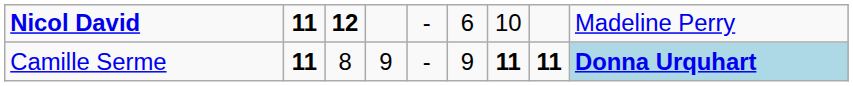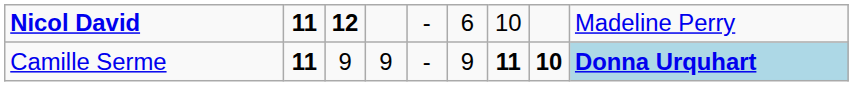 <table class="wikitable">
 <tr>
 <td width=180> <strong><a href='#'>Nicol David</a></strong></td>
 <td style="width:20px; text-align:center;"><strong>11</strong></td>
 <td style="width:20px; text-align:center;"><strong>12</strong></td>
 <td style="width:20px; text-align:center;"></td>
 <td style="width:20px; text-align:center;">-</td>
 <td style="width:20px; text-align:center;">6</td>
 <td style="width:20px; text-align:center;">10</td>
 <td style="width:20px; text-align:center;"></td>
 <td width=180> <a href='#'>Madeline Perry</a></td>
 </tr>
 <tr>
 <td> <a href='#'>Camille Serme</a></td>
 <td style="text-align:center;"><strong>11</strong></td>
-<td style="text-align:center;">8</td>
+<td style="text-align:center;">9</td>
 <td style="text-align:center;">9</td>
 <td style="text-align:center;">-</td>
 <td style="text-align:center;">9</td>
 <td style="text-align:center;"><strong>11</strong></td>
-<td style="text-align:center;"><strong>11</strong></td>
+<td style="text-align:center;"><strong>10</strong></td>
 <td style="background: lightblue;"> <strong><a href='#'>Donna Urquhart</a></strong></td>
 </tr>
 </table>
